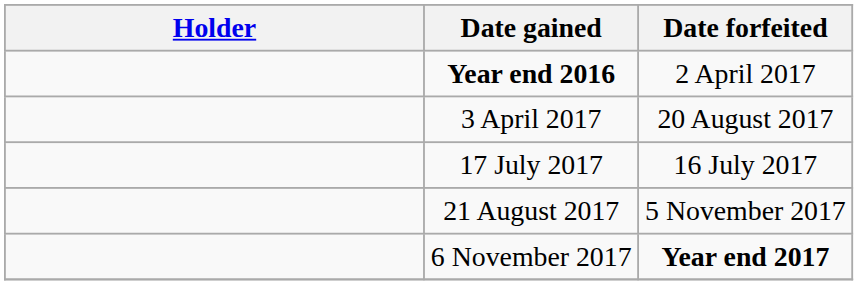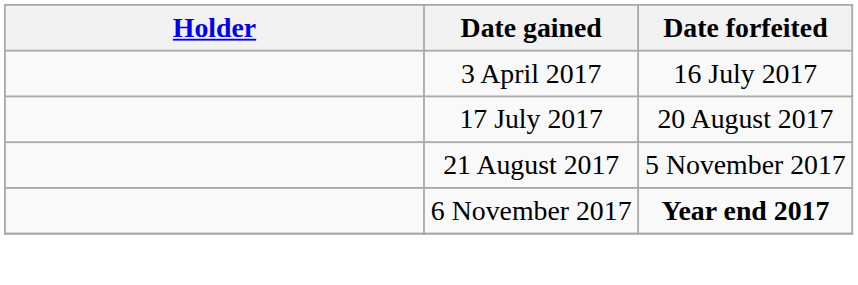 <table class="wikitable" style="font-size:95%">
 <tr>
 <th style="width:222px;"><a href='#'>Holder</a></th>
 <th style="width:110px;">Date gained</th>
 <th style="width:110px;">Date forfeited</th>
 </tr>
 <tr>
 <td></td>
-<td style="text-align:center;"><strong>Year end 2016</strong></td>
-<td style="text-align:center;">2 April 2017</td>
-</tr>
-<tr>
-<td></td>
 <td style="text-align:center;">3 April 2017</td>
-<td style="text-align:center;">20 August 2017</td>
+<td style="text-align:center;">16 July 2017</td>
 </tr>
 <tr>
 <td></td>
 <td style="text-align:center;">17 July 2017</td>
-<td style="text-align:center;">16 July 2017</td>
+<td style="text-align:center;">20 August 2017</td>
 </tr>
 <tr>
 <td></td>
 <td style="text-align:center;">21 August 2017</td>
 <td style="text-align:center;">5 November 2017</td>
 </tr>
 <tr>
 <td></td>
 <td style="text-align:center;">6 November 2017</td>
 <td style="text-align:center;"><strong>Year end 2017</strong></td>
 </tr>
 <tr>
 </tr>
 </table>
